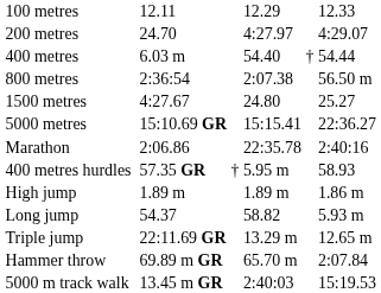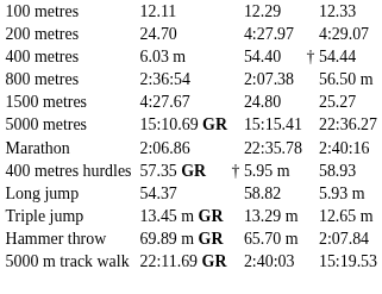 <table>
 <tr>
 <td>100 metres</td>
 <td></td>
 <td>12.11</td>
 <td></td>
 <td>12.29</td>
 <td></td>
 <td>12.33</td>
 </tr>
 <tr>
 <td>200 metres</td>
 <td></td>
 <td>24.70</td>
 <td></td>
 <td>4:27.97</td>
 <td></td>
 <td>4:29.07</td>
 </tr>
 <tr>
 <td>400 metres</td>
 <td></td>
 <td>6.03 m</td>
 <td></td>
 <td>54.40</td>
 <td>†</td>
 <td>54.44</td>
 </tr>
 <tr>
 <td>800 metres</td>
 <td></td>
 <td>2:36:54</td>
 <td></td>
 <td>2:07.38</td>
 <td></td>
 <td>56.50 m</td>
 </tr>
 <tr>
 <td>1500 metres</td>
 <td></td>
 <td>4:27.67</td>
 <td></td>
 <td>24.80</td>
 <td></td>
 <td>25.27</td>
 </tr>
 <tr>
 <td>5000 metres</td>
 <td></td>
 <td>15:10.69 <strong>GR</strong></td>
 <td></td>
 <td>15:15.41</td>
 <td></td>
 <td>22:36.27</td>
 </tr>
 <tr>
 <td>Marathon</td>
 <td></td>
 <td>2:06.86</td>
 <td></td>
 <td>22:35.78</td>
 <td></td>
 <td>2:40:16</td>
 </tr>
 <tr>
 <td>400 metres hurdles</td>
 <td></td>
 <td>57.35 <strong>GR</strong></td>
 <td>†</td>
 <td>5.95 m</td>
 <td></td>
 <td>58.93</td>
 </tr>
 <tr>
-<td>High jump</td>
-<td></td>
-<td>1.89 m</td>
-<td></td>
-<td>1.89 m</td>
-<td></td>
-<td>1.86 m</td>
-</tr>
-<tr>
 <td>Long jump</td>
 <td></td>
 <td>54.37</td>
 <td></td>
 <td>58.82</td>
 <td></td>
 <td>5.93 m</td>
 </tr>
 <tr>
 <td>Triple jump</td>
 <td></td>
-<td>22:11.69 <strong>GR</strong></td>
+<td>13.45 m <strong>GR</strong></td>
 <td></td>
 <td>13.29 m</td>
 <td></td>
 <td>12.65 m</td>
 </tr>
 <tr>
 <td>Hammer throw</td>
 <td></td>
 <td>69.89 m <strong>GR</strong></td>
 <td></td>
 <td>65.70 m</td>
 <td></td>
 <td>2:07.84</td>
 </tr>
 <tr>
 <td>5000 m track walk</td>
 <td></td>
-<td>13.45 m <strong>GR</strong></td>
+<td>22:11.69 <strong>GR</strong></td>
 <td></td>
 <td>2:40:03</td>
 <td></td>
 <td>15:19.53</td>
 </tr>
 </table>
